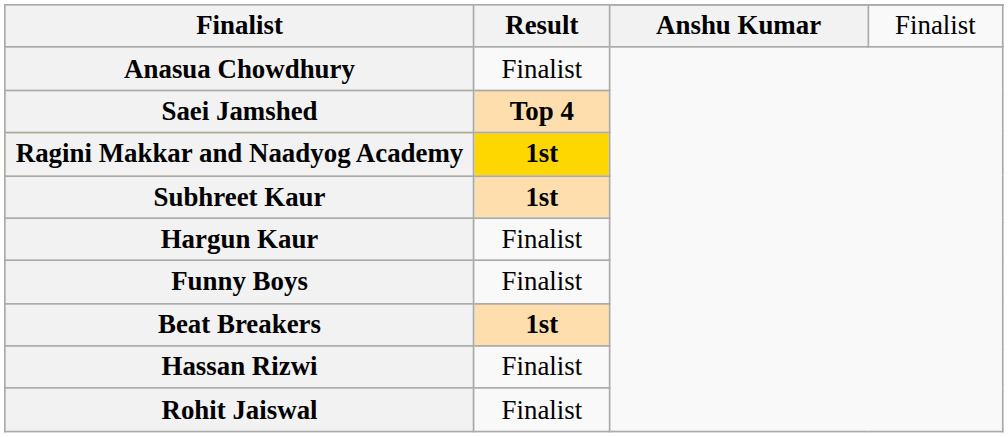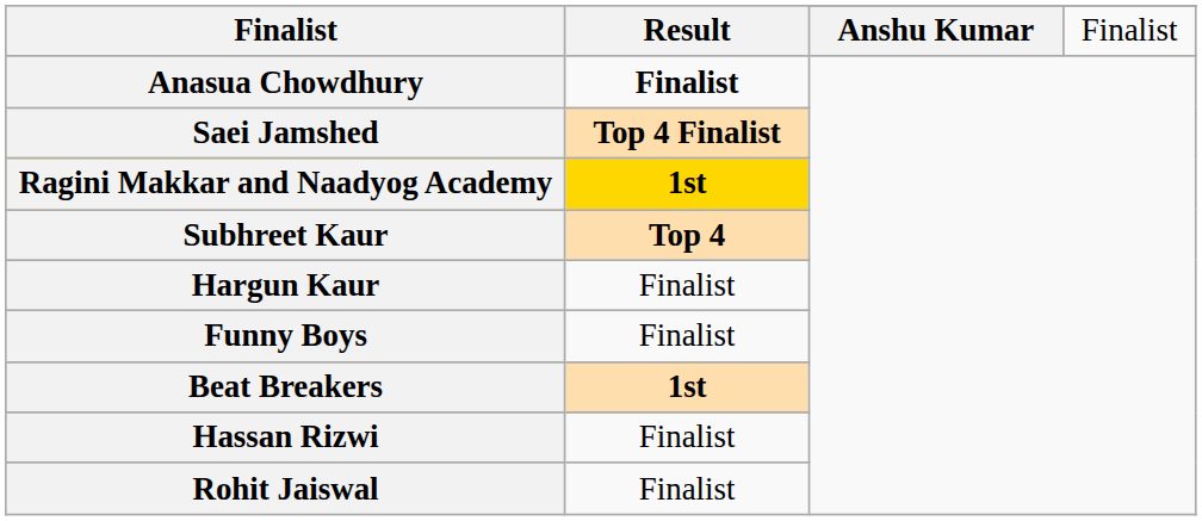 <table class="wikitable sortable plainrowheaders" style="text-align:center; width:30%;">
 <tr>
 <th rowspan="2" scope="col" class="unsortable" style="width:17em;">Finalist</th>
 <th rowspan="2" scope="col">Result</th>
 </tr>
 <tr>
 <th scope="row">Anshu Kumar</th>
 <td>Finalist</td>
 </tr>
 <tr>
 <th scope="row">Anasua Chowdhury</th>
-<td>Finalist</td>
+<td><strong>Finalist</strong></td>
 </tr>
 <tr style="background:NavajoWhite;">
 <th scope="row"><strong>Saei Jamshed</strong></th>
-<td><strong>Top 4</strong></td>
+<td><strong>Top 4 Finalist</strong></td>
 </tr>
 <tr style="background:gold;">
 <th scope="row"><strong>Ragini Makkar and Naadyog Academy</strong></th>
 <td><strong>1st</strong></td>
 </tr>
 <tr style="background:NavajoWhite;">
 <th scope="row"><strong>Subhreet Kaur</strong></th>
-<td><strong>1st</strong></td>
+<td><strong>Top 4</strong></td>
 </tr>
 <tr>
 <th scope="row">Hargun Kaur</th>
 <td>Finalist</td>
 </tr>
 <tr>
 <th scope="row">Funny Boys</th>
 <td>Finalist</td>
 </tr>
 <tr style="background:NavajoWhite;">
 <th scope="row"><strong>Beat Breakers</strong></th>
 <td><strong>1st</strong></td>
 </tr>
 <tr>
 <th scope="row">Hassan Rizwi</th>
 <td>Finalist</td>
 </tr>
 <tr>
 <th scope="row">Rohit Jaiswal</th>
 <td>Finalist</td>
 </tr>
 </table>
